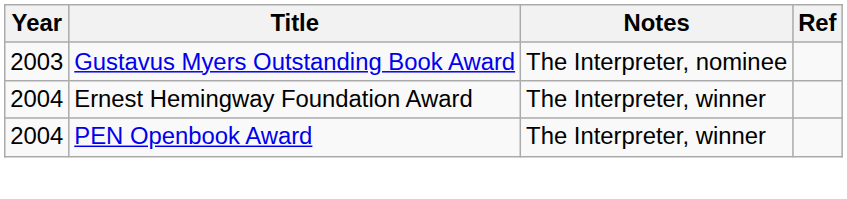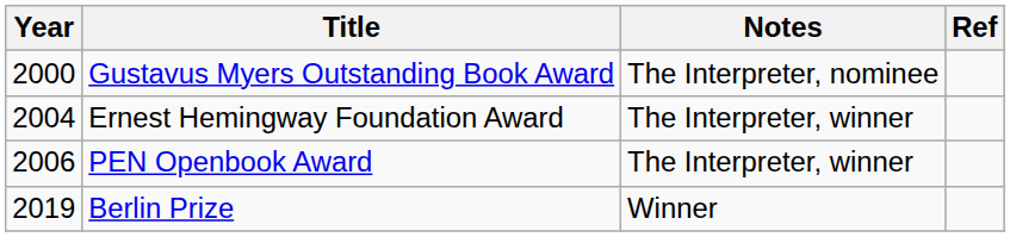 <table class="wikitable">
 <tr>
 <th>Year</th>
 <th>Title</th>
 <th>Notes</th>
 <th>Ref</th>
 </tr>
 <tr>
-<td>2003</td>
+<td>2000</td>
 <td><a href='#'>Gustavus Myers Outstanding Book Award</a></td>
 <td>The Interpreter, nominee</td>
 <td></td>
 </tr>
 <tr>
 <td>2004</td>
 <td>Ernest Hemingway Foundation Award</td>
 <td>The Interpreter, winner</td>
 <td></td>
 </tr>
 <tr>
-<td>2004</td>
+<td>2006</td>
 <td><a href='#'>PEN Openbook Award</a></td>
 <td>The Interpreter, winner</td>
 <td></td>
 </tr>
+<tr>
+<td>2019</td>
+<td><a href='#'>Berlin Prize</a></td>
+<td>Winner</td>
+<td></td>
+</tr>
 </table>
